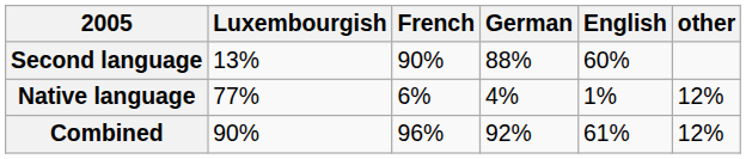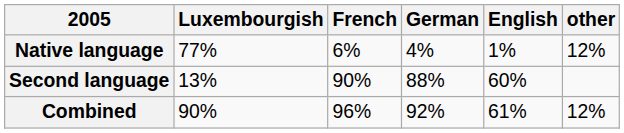 <table class="wikitable">
 <tr>
 <th>2005</th>
 <th>Luxembourgish</th>
 <th>French</th>
 <th>German</th>
 <th>English</th>
 <th>other</th>
 </tr>
 <tr>
+<th>Native language</th>
+<td>77%</td>
+<td>6%</td>
+<td>4%</td>
+<td>1%</td>
+<td>12%</td>
+</tr>
+<tr>
 <th>Second language</th>
 <td>13%</td>
 <td>90%</td>
 <td>88%</td>
 <td>60%</td>
 <td></td>
-</tr>
-<tr>
-<th>Native language</th>
-<td>77%</td>
-<td>6%</td>
-<td>4%</td>
-<td>1%</td>
-<td>12%</td>
 </tr>
 <tr>
 <th>Combined</th>
 <td>90%</td>
 <td>96%</td>
 <td>92%</td>
 <td>61%</td>
 <td>12%</td>
 </tr>
 </table>
